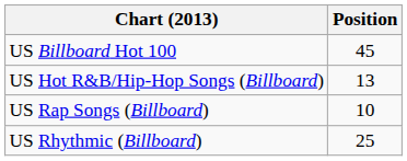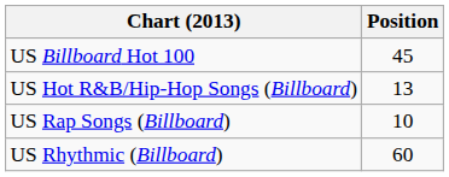 <table class="wikitable">
 <tr>
 <th scope="col">Chart (2013)</th>
 <th scope="col">Position</th>
 </tr>
 <tr>
 <td>US <a href='#'><em>Billboard</em> Hot 100</a></td>
 <td style="text-align:center;">45</td>
 </tr>
 <tr>
 <td>US <a href='#'>Hot R&B/Hip-Hop Songs</a> (<em><a href='#'>Billboard</a></em>)</td>
 <td style="text-align:center;">13</td>
 </tr>
 <tr>
 <td>US <a href='#'>Rap Songs</a> (<em><a href='#'>Billboard</a></em>)</td>
 <td style="text-align:center;">10</td>
 </tr>
 <tr>
 <td>US <a href='#'>Rhythmic</a> (<em><a href='#'>Billboard</a></em>)</td>
-<td style="text-align:center;">25</td>
+<td style="text-align:center;">60</td>
 </tr>
 </table>
